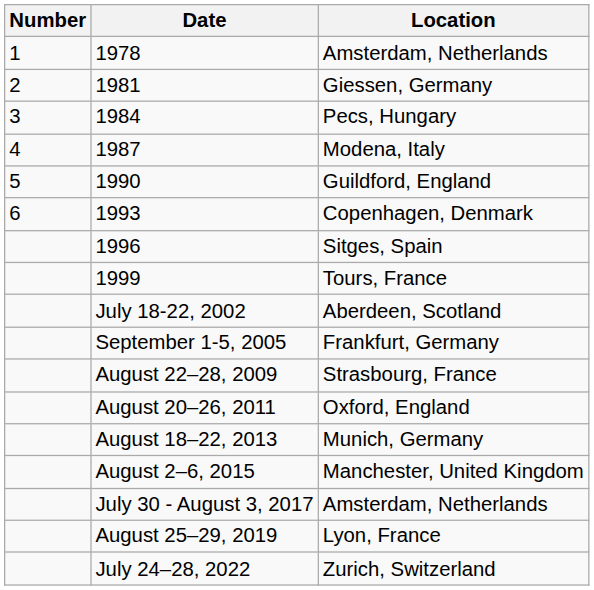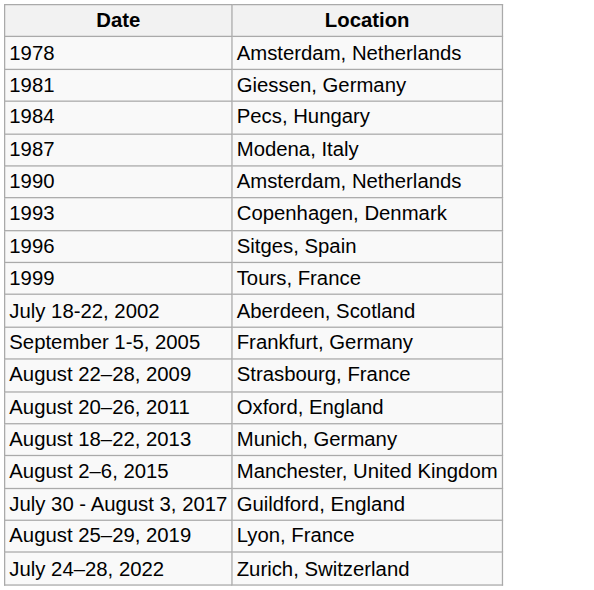 <table class="wikitable">
 <tr>
-<th>Number</th>
 <th>Date</th>
 <th>Location</th>
 </tr>
 <tr>
-<td>1</td>
 <td>1978</td>
 <td>Amsterdam, Netherlands</td>
 </tr>
 <tr>
-<td>2</td>
 <td>1981</td>
 <td>Giessen, Germany</td>
 </tr>
 <tr>
-<td>3</td>
 <td>1984</td>
 <td>Pecs, Hungary</td>
 </tr>
 <tr>
-<td>4</td>
 <td>1987</td>
 <td>Modena, Italy</td>
 </tr>
 <tr>
-<td>5</td>
 <td>1990</td>
-<td>Guildford, England</td>
+<td>Amsterdam, Netherlands</td>
 </tr>
 <tr>
-<td>6</td>
 <td>1993</td>
 <td>Copenhagen, Denmark</td>
 </tr>
 <tr>
-<td></td>
 <td>1996</td>
 <td>Sitges, Spain</td>
 </tr>
 <tr>
-<td></td>
 <td>1999</td>
 <td>Tours, France</td>
 </tr>
 <tr>
-<td></td>
 <td>July 18-22, 2002</td>
 <td>Aberdeen, Scotland</td>
 </tr>
 <tr>
-<td></td>
 <td>September 1-5, 2005</td>
 <td>Frankfurt, Germany</td>
 </tr>
 <tr>
-<td></td>
 <td>August 22–28, 2009</td>
 <td>Strasbourg, France</td>
 </tr>
 <tr>
-<td></td>
 <td>August 20–26, 2011</td>
 <td>Oxford, England</td>
 </tr>
 <tr>
-<td></td>
 <td>August 18–22, 2013</td>
 <td>Munich, Germany</td>
 </tr>
 <tr>
-<td></td>
 <td>August 2–6, 2015</td>
 <td>Manchester, United Kingdom</td>
 </tr>
 <tr>
-<td></td>
 <td>July 30 - August 3, 2017</td>
-<td>Amsterdam, Netherlands</td>
+<td>Guildford, England</td>
 </tr>
 <tr>
-<td></td>
 <td>August 25–29, 2019</td>
 <td>Lyon, France</td>
 </tr>
 <tr>
-<td></td>
 <td>July 24–28, 2022</td>
 <td>Zurich, Switzerland</td>
 </tr>
 </table>
